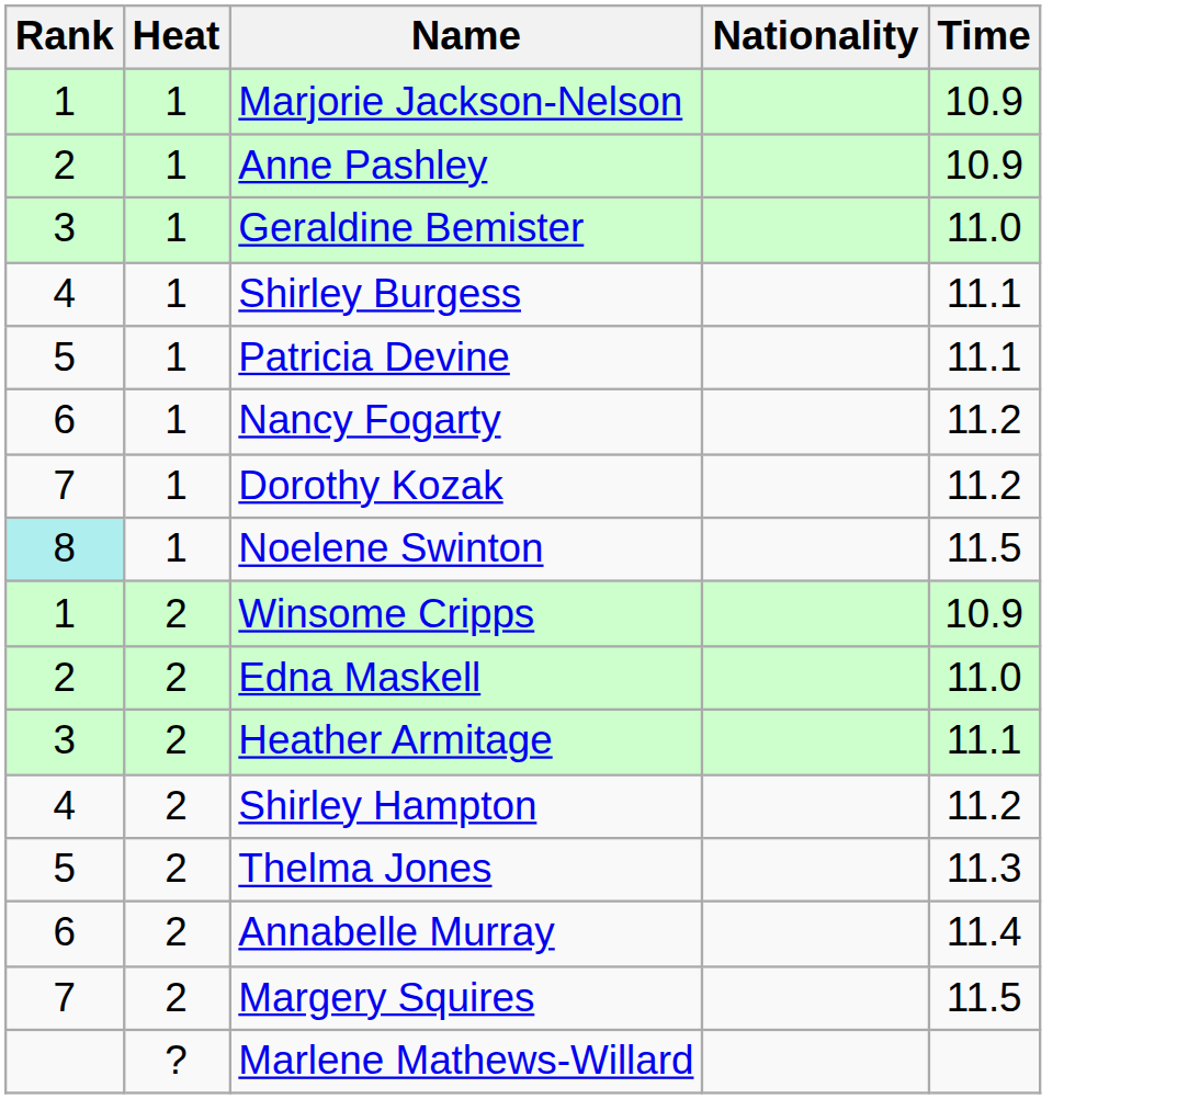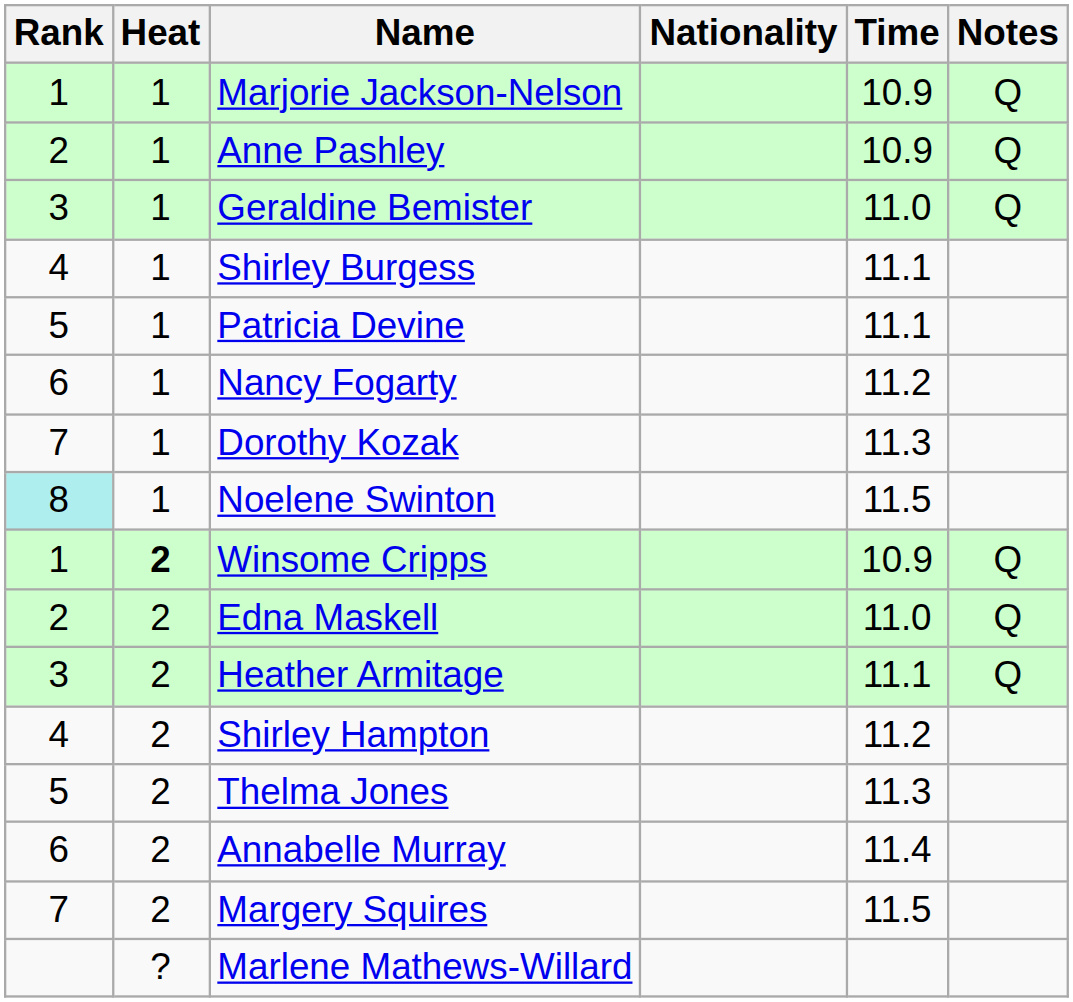 <table class="wikitable sortable" style="text-align:center">
 <tr>
 <th>Rank</th>
 <th>Heat</th>
 <th>Name</th>
 <th>Nationality</th>
 <th>Time</th>
+<th>Notes</th>
 </tr>
 <tr bgcolor=ccffcc>
 <td>1</td>
 <td>1</td>
 <td align=left><a href='#'>Marjorie Jackson-Nelson</a></td>
 <td align=left></td>
 <td>10.9</td>
+<td>Q</td>
 </tr>
 <tr bgcolor=ccffcc>
 <td>2</td>
 <td>1</td>
 <td align=left><a href='#'>Anne Pashley</a></td>
 <td align=left></td>
 <td>10.9</td>
+<td>Q</td>
 </tr>
 <tr bgcolor=ccffcc>
 <td>3</td>
 <td>1</td>
 <td align=left><a href='#'>Geraldine Bemister</a></td>
 <td align=left></td>
 <td>11.0</td>
+<td>Q</td>
 </tr>
 <tr>
 <td>4</td>
 <td>1</td>
 <td align=left><a href='#'>Shirley Burgess</a></td>
 <td align=left></td>
 <td>11.1</td>
+<td></td>
 </tr>
 <tr>
 <td>5</td>
 <td>1</td>
 <td align=left><a href='#'>Patricia Devine</a></td>
 <td align=left></td>
 <td>11.1</td>
+<td></td>
 </tr>
 <tr>
 <td>6</td>
 <td>1</td>
 <td align=left><a href='#'>Nancy Fogarty</a></td>
 <td align=left></td>
 <td>11.2</td>
+<td></td>
 </tr>
 <tr>
 <td>7</td>
 <td>1</td>
 <td align=left><a href='#'>Dorothy Kozak</a></td>
 <td align=left></td>
-<td>11.2</td>
+<td>11.3</td>
+<td></td>
 </tr>
 <tr>
 <td style="background: paleturquoise;">8</td>
 <td>1</td>
 <td align=left><a href='#'>Noelene Swinton</a></td>
 <td align=left></td>
 <td>11.5</td>
+<td></td>
 </tr>
 <tr bgcolor=ccffcc>
 <td>1</td>
-<td>2</td>
+<td><strong>2</strong></td>
 <td align=left><a href='#'>Winsome Cripps</a></td>
 <td align=left></td>
 <td>10.9</td>
+<td>Q</td>
 </tr>
 <tr bgcolor=ccffcc>
 <td>2</td>
 <td>2</td>
 <td align=left><a href='#'>Edna Maskell</a></td>
 <td align=left></td>
 <td>11.0</td>
+<td>Q</td>
 </tr>
 <tr bgcolor=ccffcc>
 <td>3</td>
 <td>2</td>
 <td align=left><a href='#'>Heather Armitage</a></td>
 <td align=left></td>
 <td>11.1</td>
+<td>Q</td>
 </tr>
 <tr>
 <td>4</td>
 <td>2</td>
 <td align=left><a href='#'>Shirley Hampton</a></td>
 <td align=left></td>
 <td>11.2</td>
+<td></td>
 </tr>
 <tr>
 <td>5</td>
 <td>2</td>
 <td align=left><a href='#'>Thelma Jones</a></td>
 <td align=left></td>
 <td>11.3</td>
+<td></td>
 </tr>
 <tr>
 <td>6</td>
 <td>2</td>
 <td align=left><a href='#'>Annabelle Murray</a></td>
 <td align=left></td>
 <td>11.4</td>
+<td></td>
 </tr>
 <tr>
 <td>7</td>
 <td>2</td>
 <td align=left><a href='#'>Margery Squires</a></td>
 <td align=left></td>
 <td>11.5</td>
+<td></td>
 </tr>
 <tr>
 <td></td>
 <td>?</td>
 <td align=left><a href='#'>Marlene Mathews-Willard</a></td>
 <td align=left></td>
 <td></td>
+<td></td>
 </tr>
 </table>
